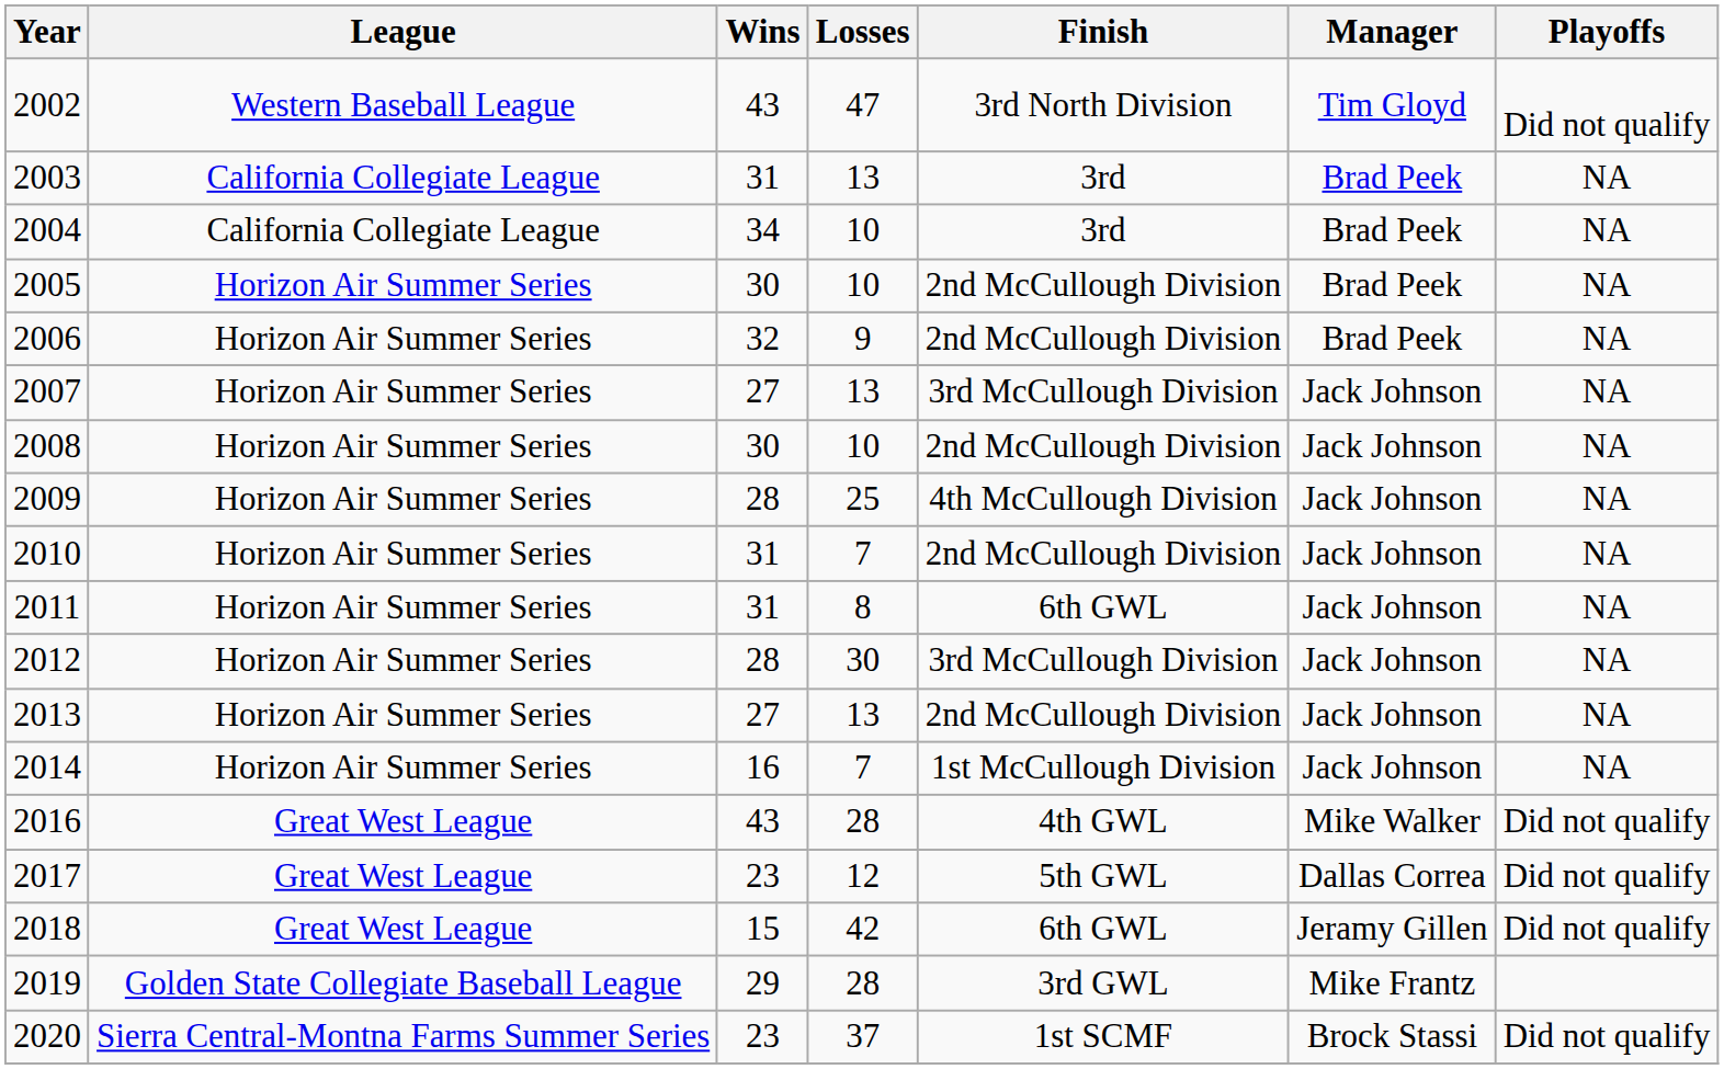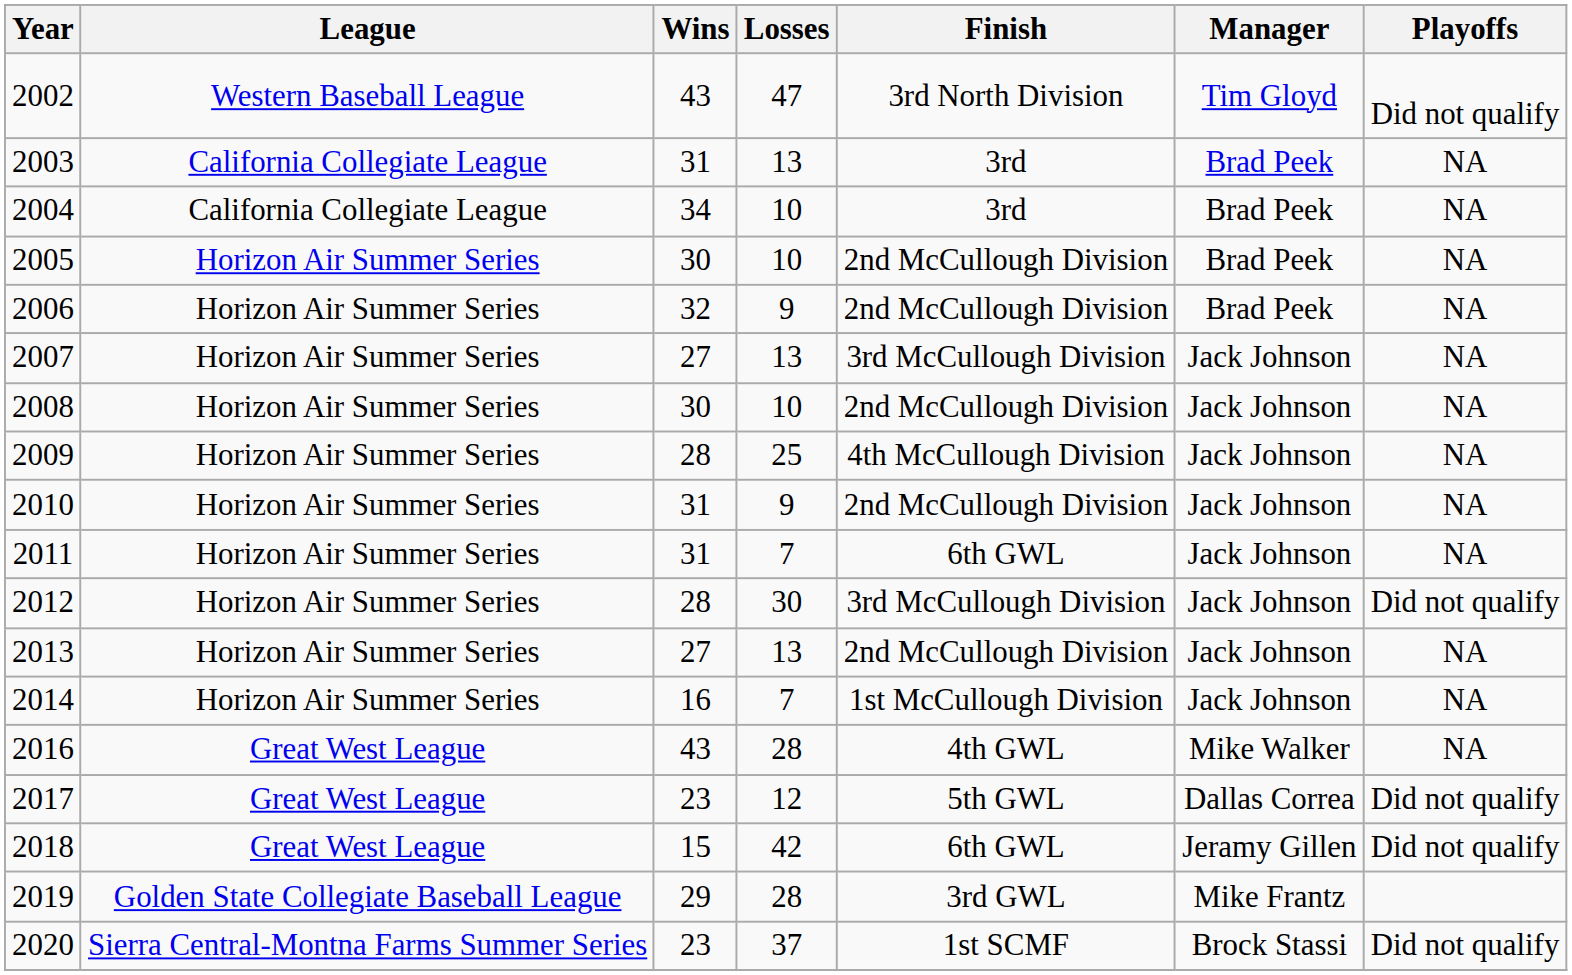 <table class="wikitable">
 <tr>
 <th>Year</th>
 <th>League</th>
 <th>Wins</th>
 <th>Losses</th>
 <th>Finish</th>
 <th>Manager</th>
 <th>Playoffs</th>
 </tr>
 <tr align=center>
 <td>2002</td>
 <td><a href='#'>Western Baseball League</a></td>
 <td>43</td>
 <td>47</td>
 <td>3rd North Division</td>
 <td><a href='#'>Tim Gloyd</a></td>
 <td><br>Did not qualify</td>
 </tr>
 <tr align=center>
 <td>2003</td>
 <td><a href='#'>California Collegiate League</a></td>
 <td>31</td>
 <td>13</td>
 <td>3rd</td>
 <td><a href='#'>Brad Peek</a></td>
 <td>NA</td>
 </tr>
 <tr align=center>
 <td>2004</td>
 <td>California Collegiate League</td>
 <td>34</td>
 <td>10</td>
 <td>3rd</td>
 <td>Brad Peek</td>
 <td>NA</td>
 </tr>
 <tr align=center>
 <td>2005</td>
 <td><a href='#'>Horizon Air Summer Series</a></td>
 <td>30</td>
 <td>10</td>
 <td>2nd McCullough Division</td>
 <td>Brad Peek</td>
 <td>NA</td>
 </tr>
 <tr align=center>
 <td>2006</td>
 <td>Horizon Air Summer Series</td>
 <td>32</td>
 <td>9</td>
 <td>2nd McCullough Division</td>
 <td>Brad Peek</td>
 <td>NA</td>
 </tr>
 <tr align=center>
 <td>2007</td>
 <td>Horizon Air Summer Series</td>
 <td>27</td>
 <td>13</td>
 <td>3rd McCullough Division</td>
 <td>Jack Johnson</td>
 <td>NA</td>
 </tr>
 <tr align=center>
 <td>2008</td>
 <td>Horizon Air Summer Series</td>
 <td>30</td>
 <td>10</td>
 <td>2nd McCullough Division</td>
 <td>Jack Johnson</td>
 <td>NA</td>
 </tr>
 <tr align=center>
 <td>2009</td>
 <td>Horizon Air Summer Series</td>
 <td>28</td>
 <td>25</td>
 <td>4th McCullough Division</td>
 <td>Jack Johnson</td>
 <td>NA</td>
 </tr>
 <tr align=center>
 <td>2010</td>
 <td>Horizon Air Summer Series</td>
 <td>31</td>
-<td>7</td>
+<td>9</td>
 <td>2nd McCullough Division</td>
 <td>Jack Johnson</td>
 <td>NA</td>
 </tr>
 <tr align=center>
 <td>2011</td>
 <td>Horizon Air Summer Series</td>
 <td>31</td>
-<td>8</td>
+<td>7</td>
 <td>6th GWL</td>
 <td>Jack Johnson</td>
 <td>NA</td>
 </tr>
 <tr align=center>
 <td>2012</td>
 <td>Horizon Air Summer Series</td>
 <td>28</td>
 <td>30</td>
 <td>3rd McCullough Division</td>
 <td>Jack Johnson</td>
-<td>NA</td>
+<td>Did not qualify</td>
 </tr>
 <tr align=center>
 <td>2013</td>
 <td>Horizon Air Summer Series</td>
 <td>27</td>
 <td>13</td>
 <td>2nd McCullough Division</td>
 <td>Jack Johnson</td>
 <td>NA</td>
 </tr>
 <tr align=center>
 <td>2014</td>
 <td>Horizon Air Summer Series</td>
 <td>16</td>
 <td>7</td>
 <td>1st McCullough Division</td>
 <td>Jack Johnson</td>
 <td>NA</td>
 </tr>
 <tr align=center>
 <td>2016</td>
 <td><a href='#'>Great West League</a></td>
 <td>43</td>
 <td>28</td>
 <td>4th GWL</td>
 <td>Mike Walker</td>
-<td>Did not qualify</td>
+<td>NA</td>
 </tr>
 <tr align=center>
 <td>2017</td>
 <td><a href='#'>Great West League</a></td>
 <td>23</td>
 <td>12</td>
 <td>5th GWL</td>
 <td>Dallas Correa</td>
 <td>Did not qualify</td>
 </tr>
 <tr align=center>
 <td>2018</td>
 <td><a href='#'>Great West League</a></td>
 <td>15</td>
 <td>42</td>
 <td>6th GWL</td>
 <td>Jeramy Gillen</td>
 <td>Did not qualify</td>
 </tr>
 <tr align=center>
 <td>2019</td>
 <td><a href='#'>Golden State Collegiate Baseball League</a></td>
 <td>29</td>
 <td>28</td>
 <td>3rd GWL</td>
 <td>Mike Frantz</td>
 <td></td>
 </tr>
 <tr align=center>
 <td>2020</td>
 <td><a href='#'>Sierra Central-Montna Farms Summer Series</a></td>
 <td>23</td>
 <td>37</td>
 <td>1st SCMF</td>
 <td>Brock Stassi</td>
 <td>Did not qualify</td>
 </tr>
 <tr align=center>
 </tr>
 </table>
